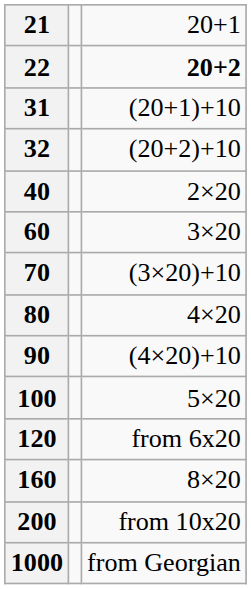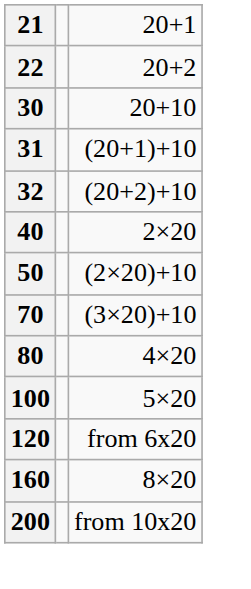 <table class="wikitable" style="text-align: right;">
 <tr>
 <th>21</th>
 <td></td>
 <td>20+1</td>
 </tr>
 <tr>
 <th>22</th>
 <td></td>
-<td><strong>20+2</strong></td>
+<td>20+2</td>
+</tr>
+<tr>
+<th>30</th>
+<td></td>
+<td>20+10</td>
 </tr>
 <tr>
 <th>31</th>
 <td></td>
 <td>(20+1)+10</td>
 </tr>
 <tr>
 <th>32</th>
 <td></td>
 <td>(20+2)+10</td>
 </tr>
 <tr>
 <th>40</th>
 <td></td>
 <td>2×20</td>
 </tr>
 <tr>
-<th>60</th>
+<th>50</th>
 <td></td>
-<td>3×20</td>
+<td>(2×20)+10</td>
 </tr>
 <tr>
 <th>70</th>
 <td></td>
 <td>(3×20)+10</td>
 </tr>
 <tr>
 <th>80</th>
 <td></td>
 <td>4×20</td>
-</tr>
-<tr>
-<th>90</th>
-<td></td>
-<td>(4×20)+10</td>
 </tr>
 <tr>
 <th>100</th>
 <td></td>
 <td>5×20</td>
 </tr>
 <tr>
 <th>120</th>
 <td></td>
 <td>from  6x20</td>
 </tr>
 <tr>
 <th>160</th>
 <td></td>
 <td>8×20</td>
 </tr>
 <tr>
 <th>200</th>
 <td></td>
 <td>from  10x20</td>
 </tr>
-<tr>
-<th>1000</th>
-<td></td>
-<td>from Georgian</td>
-</tr>
 </table>
